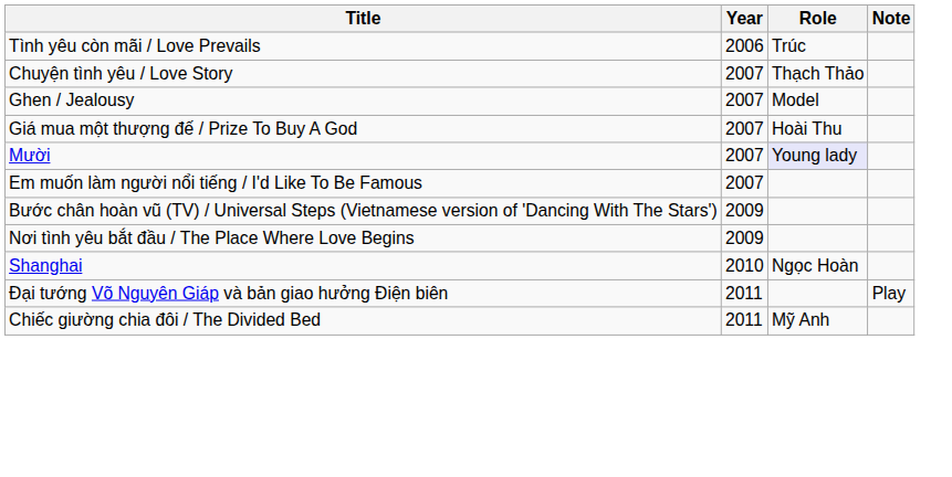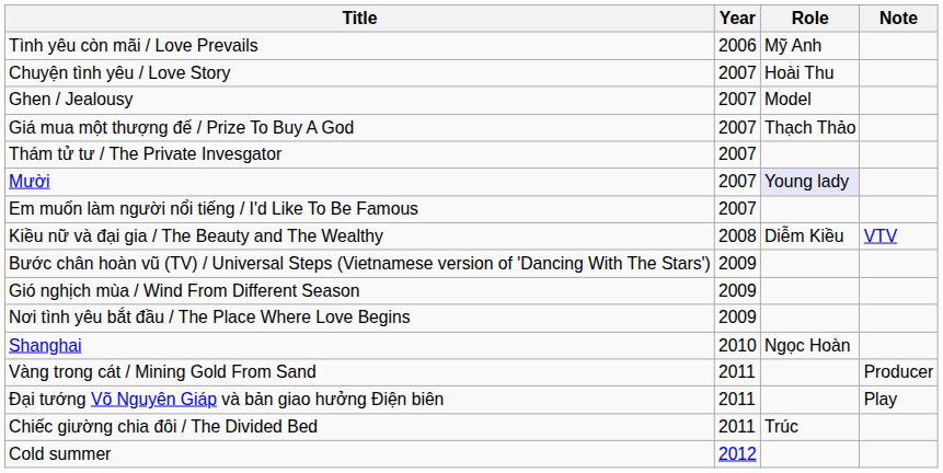 <table class="wikitable">
 <tr>
 <th>Title</th>
 <th>Year</th>
 <th>Role</th>
 <th>Note</th>
 </tr>
 <tr>
 <td>Tình yêu còn mãi / Love Prevails</td>
 <td>2006</td>
-<td>Trúc</td>
+<td>Mỹ Anh</td>
 <td> </td>
 </tr>
 <tr>
 <td>Chuyện tình yêu / Love Story</td>
 <td>2007</td>
-<td>Thạch Thảo</td>
+<td>Hoài Thu</td>
 <td> </td>
 </tr>
 <tr>
 <td>Ghen / Jealousy</td>
 <td>2007</td>
 <td>Model</td>
 <td> </td>
 </tr>
 <tr>
 <td>Giá mua một thượng đế / Prize To Buy A God</td>
 <td>2007</td>
-<td>Hoài Thu</td>
+<td>Thạch Thảo</td>
+<td> </td>
+</tr>
+<tr>
+<td>Thám tử tư / The Private Invesgator</td>
+<td>2007</td>
+<td> </td>
 <td> </td>
 </tr>
 <tr>
 <td><a href='#'>Mười</a></td>
 <td>2007</td>
 <td style="background: lavender;">Young lady</td>
 <td> </td>
 </tr>
 <tr>
 <td>Em muốn làm người nổi tiếng / I'd Like To Be Famous</td>
 <td>2007</td>
 <td> </td>
 <td> </td>
 </tr>
 <tr>
+<td>Kiều nữ và đại gia / The Beauty and The Wealthy</td>
+<td>2008</td>
+<td>Diễm Kiều</td>
+<td><a href='#'>VTV</a></td>
+</tr>
+<tr>
 <td>Bước chân hoàn vũ (TV) / Universal Steps (Vietnamese version of 'Dancing With The Stars')</td>
+<td>2009</td>
+<td> </td>
+<td> </td>
+</tr>
+<tr>
+<td>Gió nghịch mùa / Wind From Different Season</td>
 <td>2009</td>
 <td> </td>
 <td> </td>
 </tr>
 <tr>
 <td>Nơi tình yêu bắt đầu / The Place Where Love Begins</td>
 <td>2009</td>
 <td> </td>
 <td> </td>
 </tr>
 <tr>
 <td><a href='#'>Shanghai</a></td>
 <td>2010</td>
 <td>Ngọc Hoàn</td>
 <td> </td>
 </tr>
 <tr>
+<td>Vàng trong cát / Mining Gold From Sand</td>
+<td>2011</td>
+<td> </td>
+<td>Producer</td>
+</tr>
+<tr>
 <td>Đại tướng <a href='#'>Võ Nguyên Giáp</a> và bản giao hưởng Điện biên</td>
 <td>2011</td>
 <td> </td>
 <td>Play</td>
 </tr>
 <tr>
 <td>Chiếc giường chia đôi / The Divided Bed</td>
 <td>2011</td>
-<td>Mỹ Anh</td>
+<td>Trúc</td>
 <td> </td>
 </tr>
+<tr>
+<td>Cold summer</td>
+<td><a href='#'>2012</a></td>
+<td></td>
+<td></td>
+</tr>
 </table>
